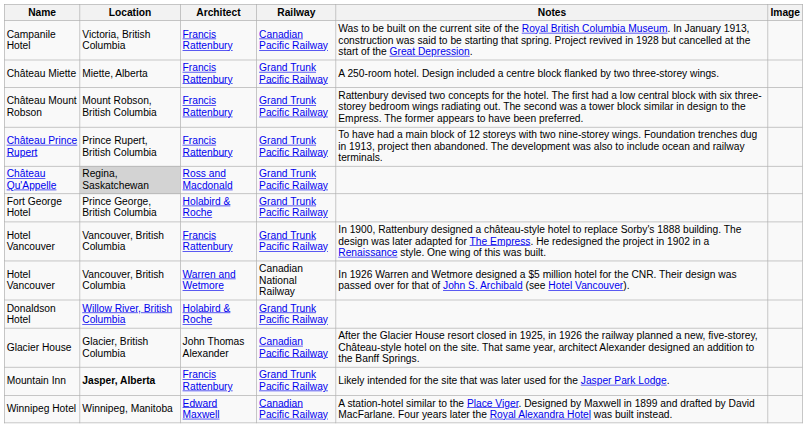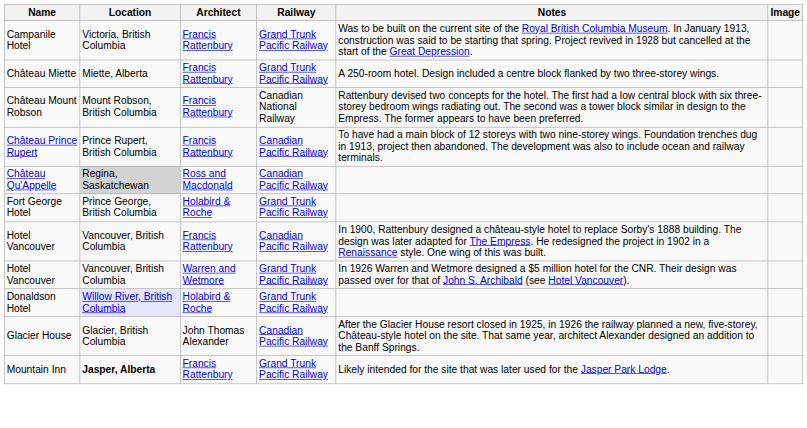 <table class="wikitable">
 <tr>
 <th scope=col>Name</th>
 <th scope=col>Location</th>
 <th scope=col>Architect</th>
 <th scope=col>Railway</th>
 <th class="unsortable" scope=col>Notes</th>
 <th class="unsortable" scope=col>Image</th>
 </tr>
 <tr>
 <td>Campanile Hotel</td>
 <td>Victoria, British Columbia</td>
 <td><a href='#'>Francis Rattenbury</a></td>
-<td><a href='#'>Canadian Pacific Railway</a></td>
+<td><a href='#'>Grand Trunk Pacific Railway</a></td>
 <td>Was to be built on the current site of the <a href='#'>Royal British Columbia Museum</a>. In January 1913, construction was said to be starting that spring. Project revived in 1928 but cancelled at the start of the <a href='#'>Great Depression</a>.</td>
 <td></td>
 </tr>
 <tr>
 <td>Château Miette</td>
 <td>Miette, Alberta</td>
 <td><a href='#'>Francis Rattenbury</a></td>
 <td><a href='#'>Grand Trunk Pacific Railway</a></td>
 <td>A 250-room hotel. Design included a centre block flanked by two three-storey wings.</td>
 <td></td>
 </tr>
 <tr>
 <td>Château Mount Robson</td>
 <td>Mount Robson, British Columbia</td>
 <td><a href='#'>Francis Rattenbury</a></td>
-<td><a href='#'>Grand Trunk Pacific Railway</a></td>
+<td>Canadian National Railway</td>
 <td>Rattenbury devised two concepts for the hotel. The first had a low central block with six three-storey bedroom wings radiating out. The second was a tower block similar in design to the Empress. The former appears to have been preferred.</td>
 <td></td>
 </tr>
 <tr>
 <td><a href='#'>Château Prince Rupert</a></td>
 <td>Prince Rupert, British Columbia</td>
 <td><a href='#'>Francis Rattenbury</a></td>
-<td><a href='#'>Grand Trunk Pacific Railway</a></td>
+<td><a href='#'>Canadian Pacific Railway</a></td>
 <td>To have had a main block of 12 storeys with two nine-storey wings. Foundation trenches dug in 1913, project then abandoned. The development was also to include ocean and railway terminals.</td>
 <td></td>
 </tr>
 <tr>
 <td><a href='#'>Château Qu'Appelle</a></td>
 <td style="background: lightgrey;">Regina, Saskatchewan</td>
 <td><a href='#'>Ross and Macdonald</a></td>
-<td><a href='#'>Grand Trunk Pacific Railway</a></td>
+<td><a href='#'>Canadian Pacific Railway</a></td>
 <td></td>
 <td></td>
 </tr>
 <tr>
 <td>Fort George Hotel</td>
 <td>Prince George, British Columbia</td>
 <td><a href='#'>Holabird & Roche</a></td>
 <td><a href='#'>Grand Trunk Pacific Railway</a></td>
 <td></td>
 <td></td>
 </tr>
 <tr>
 <td>Hotel Vancouver</td>
 <td>Vancouver, British Columbia</td>
 <td><a href='#'>Francis Rattenbury</a></td>
-<td><a href='#'>Grand Trunk Pacific Railway</a></td>
+<td><a href='#'>Canadian Pacific Railway</a></td>
 <td>In 1900, Rattenbury designed a château-style hotel to replace Sorby's 1888 building. The design was later adapted for <a href='#'>The Empress</a>. He redesigned the project in 1902 in a <a href='#'>Renaissance</a> style. One wing of this was built.</td>
 <td></td>
 </tr>
 <tr>
 <td>Hotel Vancouver</td>
 <td>Vancouver, British Columbia</td>
 <td><a href='#'>Warren and Wetmore</a></td>
-<td>Canadian National Railway</td>
+<td><a href='#'>Grand Trunk Pacific Railway</a></td>
 <td>In 1926 Warren and Wetmore designed a $5 million hotel for the CNR. Their design was passed over for that of <a href='#'>John S. Archibald</a> (see <a href='#'>Hotel Vancouver</a>).</td>
 <td></td>
 </tr>
 <tr>
 <td>Donaldson Hotel</td>
-<td><a href='#'>Willow River, British Columbia</a></td>
+<td style="background: lavender;"><a href='#'>Willow River, British Columbia</a></td>
 <td><a href='#'>Holabird & Roche</a></td>
 <td><a href='#'>Grand Trunk Pacific Railway</a></td>
 <td></td>
 <td></td>
 </tr>
 <tr>
 <td>Glacier House</td>
 <td>Glacier, British Columbia</td>
 <td>John Thomas Alexander</td>
 <td><a href='#'>Canadian Pacific Railway</a></td>
 <td>After the Glacier House resort closed in 1925, in 1926 the railway planned a new, five-storey, Château-style hotel on the site. That same year, architect Alexander designed an addition to the Banff Springs.</td>
 <td></td>
 </tr>
 <tr>
 <td>Mountain Inn</td>
 <td><strong>Jasper, Alberta</strong></td>
 <td><a href='#'>Francis Rattenbury</a></td>
 <td><a href='#'>Grand Trunk Pacific Railway</a></td>
 <td>Likely intended for the site that was later used for the <a href='#'>Jasper Park Lodge</a>.</td>
 <td></td>
 </tr>
-<tr>
-<td>Winnipeg Hotel</td>
-<td>Winnipeg, Manitoba</td>
-<td><a href='#'>Edward Maxwell</a></td>
-<td><a href='#'>Canadian Pacific Railway</a></td>
-<td>A station-hotel similar to the <a href='#'>Place Viger</a>. Designed by Maxwell in 1899 and drafted by David MacFarlane. Four years later the <a href='#'>Royal Alexandra Hotel</a> was built instead.</td>
-<td></td>
-</tr>
 </table>
